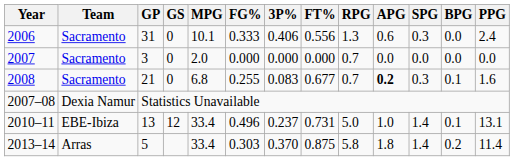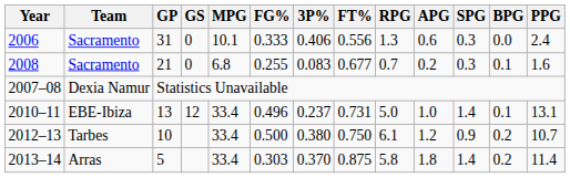 <table class="wikitable">
 <tr>
 <th>Year</th>
 <th>Team</th>
 <th>GP</th>
 <th>GS</th>
 <th>MPG</th>
 <th>FG%</th>
 <th>3P%</th>
 <th>FT%</th>
 <th>RPG</th>
 <th>APG</th>
 <th>SPG</th>
 <th>BPG</th>
 <th>PPG</th>
 </tr>
 <tr>
 <td><a href='#'>2006</a></td>
 <td><a href='#'>Sacramento</a></td>
 <td>31</td>
 <td>0</td>
 <td>10.1</td>
 <td>0.333</td>
 <td>0.406</td>
 <td>0.556</td>
 <td>1.3</td>
 <td>0.6</td>
 <td>0.3</td>
 <td>0.0</td>
 <td>2.4</td>
 </tr>
 <tr>
-<td><a href='#'>2007</a></td>
-<td><a href='#'>Sacramento</a></td>
-<td>3</td>
-<td>0</td>
-<td>2.0</td>
-<td>0.000</td>
-<td>0.000</td>
-<td>0.000</td>
-<td>0.7</td>
-<td>0.0</td>
-<td>0.0</td>
-<td>0.0</td>
-<td>0.0</td>
-</tr>
-<tr>
 <td><a href='#'>2008</a></td>
 <td><a href='#'>Sacramento</a></td>
 <td>21</td>
 <td>0</td>
 <td>6.8</td>
 <td>0.255</td>
 <td>0.083</td>
 <td>0.677</td>
 <td>0.7</td>
-<td><strong>0.2</strong></td>
+<td>0.2</td>
 <td>0.3</td>
 <td>0.1</td>
 <td>1.6</td>
 </tr>
 <tr>
 <td>2007–08</td>
 <td>Dexia Namur</td>
 <td colspan="11">Statistics Unavailable</td>
 </tr>
 <tr>
 <td>2010–11</td>
 <td>EBE-Ibiza</td>
 <td>13</td>
 <td>12</td>
 <td>33.4</td>
 <td>0.496</td>
 <td>0.237</td>
 <td>0.731</td>
 <td>5.0</td>
 <td>1.0</td>
 <td>1.4</td>
 <td>0.1</td>
 <td>13.1</td>
 </tr>
 <tr>
+<td>2012–13</td>
+<td>Tarbes</td>
+<td>10</td>
+<td></td>
+<td>33.4</td>
+<td>0.500</td>
+<td>0.380</td>
+<td>0.750</td>
+<td>6.1</td>
+<td>1.2</td>
+<td>0.9</td>
+<td>0.2</td>
+<td>10.7</td>
+</tr>
+<tr>
 <td>2013–14</td>
 <td>Arras</td>
 <td>5</td>
 <td></td>
 <td>33.4</td>
 <td>0.303</td>
 <td>0.370</td>
 <td>0.875</td>
 <td>5.8</td>
 <td>1.8</td>
 <td>1.4</td>
 <td>0.2</td>
 <td>11.4</td>
 </tr>
 </table>
